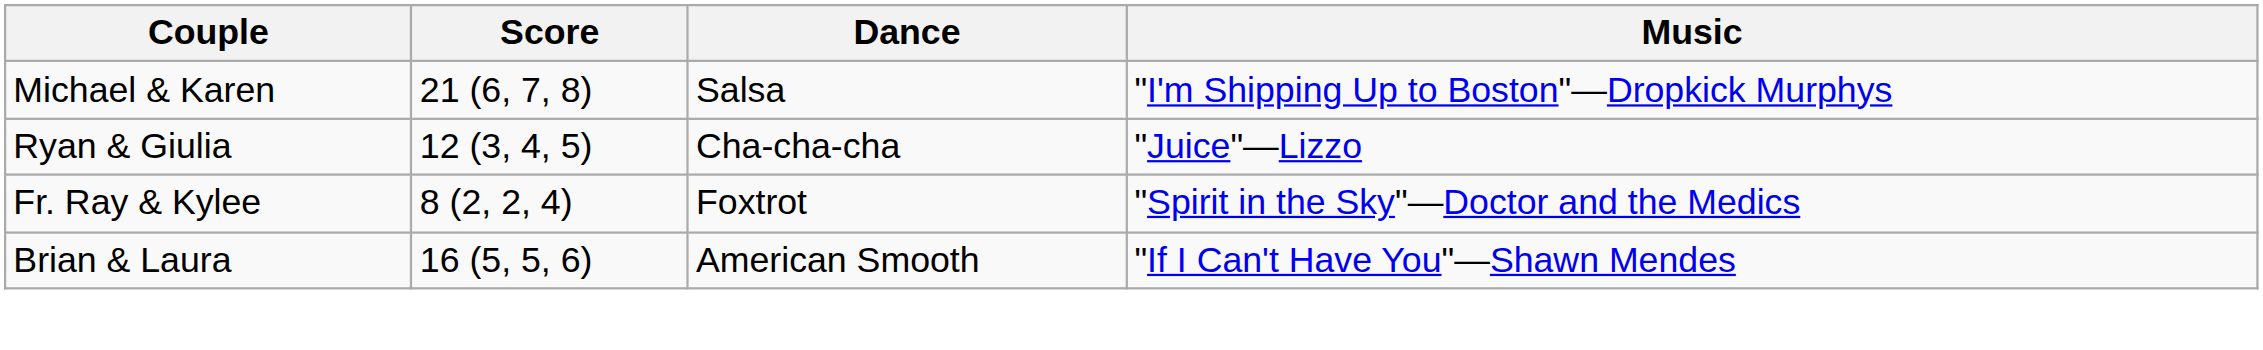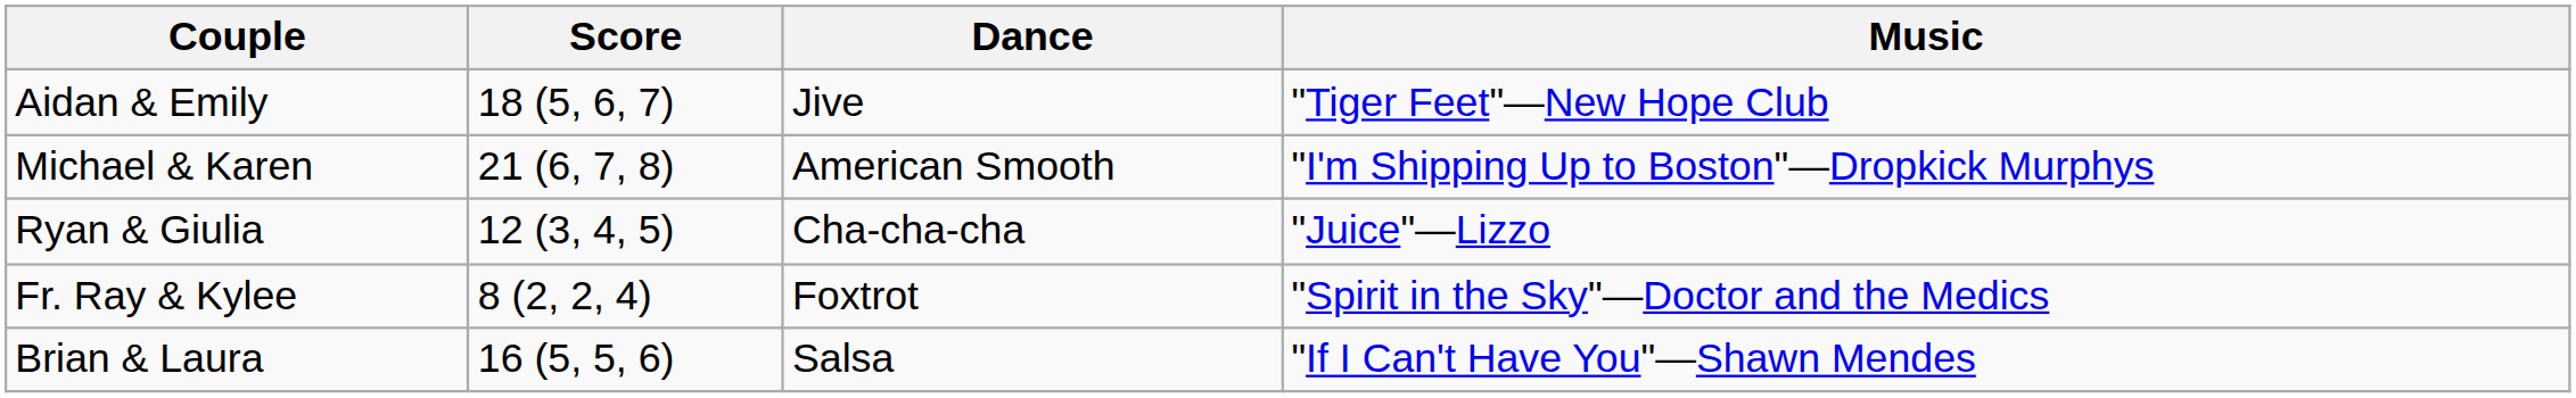 <table class="wikitable" style="width:80%;">
 <tr>
 <th>Couple</th>
 <th>Score</th>
 <th>Dance</th>
 <th>Music</th>
 </tr>
 <tr>
+<td>Aidan & Emily</td>
+<td>18 (5, 6, 7)</td>
+<td>Jive</td>
+<td>"<a href='#'>Tiger Feet</a>"—<a href='#'>New Hope Club</a></td>
+</tr>
+<tr>
 <td>Michael & Karen</td>
 <td>21 (6, 7, 8)</td>
-<td>Salsa</td>
+<td>American Smooth</td>
 <td>"<a href='#'>I'm Shipping Up to Boston</a>"—<a href='#'>Dropkick Murphys</a></td>
 </tr>
 <tr>
 <td>Ryan & Giulia</td>
 <td>12 (3, 4, 5)</td>
 <td>Cha-cha-cha</td>
 <td>"<a href='#'>Juice</a>"—<a href='#'>Lizzo</a></td>
 </tr>
 <tr>
 <td>Fr. Ray & Kylee</td>
 <td>8 (2, 2, 4)</td>
 <td>Foxtrot</td>
 <td>"<a href='#'>Spirit in the Sky</a>"—<a href='#'>Doctor and the Medics</a></td>
 </tr>
 <tr>
 <td>Brian & Laura</td>
 <td>16 (5, 5, 6)</td>
-<td>American Smooth</td>
+<td>Salsa</td>
 <td>"<a href='#'>If I Can't Have You</a>"—<a href='#'>Shawn Mendes</a></td>
 </tr>
 </table>
